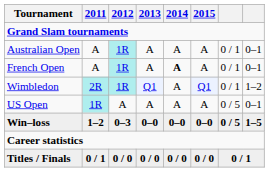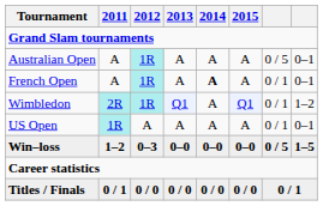 <table class="wikitable nowrap" style=text-align:center;font-size:96%>
 <tr>
 <th>Tournament</th>
 <th><a href='#'>2011</a></th>
 <th><a href='#'>2012</a></th>
 <th><a href='#'>2013</a></th>
 <th><a href='#'>2014</a></th>
 <th><a href='#'>2015</a></th>
 <th></th>
 <th></th>
 </tr>
 <tr>
 <td colspan=8 align=left><strong><a href='#'>Grand Slam tournaments</a></strong></td>
 </tr>
 <tr>
 <td align=left><a href='#'>Australian Open</a></td>
 <td>A</td>
 <td bgcolor=afeeee><a href='#'>1R</a></td>
 <td>A</td>
 <td>A</td>
 <td>A</td>
-<td>0 / 1</td>
+<td>0 / 5</td>
 <td>0–1</td>
 </tr>
 <tr>
 <td align=left><a href='#'>French Open</a></td>
 <td>A</td>
 <td bgcolor=afeeee><a href='#'>1R</a></td>
 <td>A</td>
 <td><strong>A</strong></td>
 <td>A</td>
 <td>0 / 1</td>
 <td>0–1</td>
 </tr>
 <tr>
 <td align=left><a href='#'>Wimbledon</a></td>
 <td bgcolor=afeeee><a href='#'>2R</a></td>
 <td bgcolor=afeeee><a href='#'>1R</a></td>
 <td bgcolor=ecf2ff><a href='#'>Q1</a></td>
 <td>A</td>
 <td bgcolor=ecf2ff><a href='#'>Q1</a></td>
 <td>0 / 1</td>
 <td>1–2</td>
 </tr>
 <tr>
 <td align=left><a href='#'>US Open</a></td>
 <td bgcolor=afeeee><a href='#'>1R</a></td>
 <td>A</td>
 <td>A</td>
 <td>A</td>
 <td>A</td>
-<td>0 / 5</td>
+<td>0 / 1</td>
 <td>0–1</td>
 </tr>
 <tr style=font-weight:bold;background:#efefef>
 <td style=text-align:left>Win–loss</td>
 <td>1–2</td>
 <td>0–3</td>
 <td>0–0</td>
 <td>0–0</td>
 <td>0–0</td>
 <td>0 / 5</td>
 <td>1–5</td>
 </tr>
 <tr>
 <td colspan=8 align=left><strong>Career statistics</strong></td>
 </tr>
 <tr style=font-weight:bold;background:#efefef>
 <td style=text-align:left>Titles / Finals</td>
 <td>0 / 1</td>
 <td>0 / 0</td>
 <td>0 / 0</td>
 <td>0 / 0</td>
 <td>0 / 0</td>
 <td colspan=2>0 / 1</td>
 </tr>
 </table>
